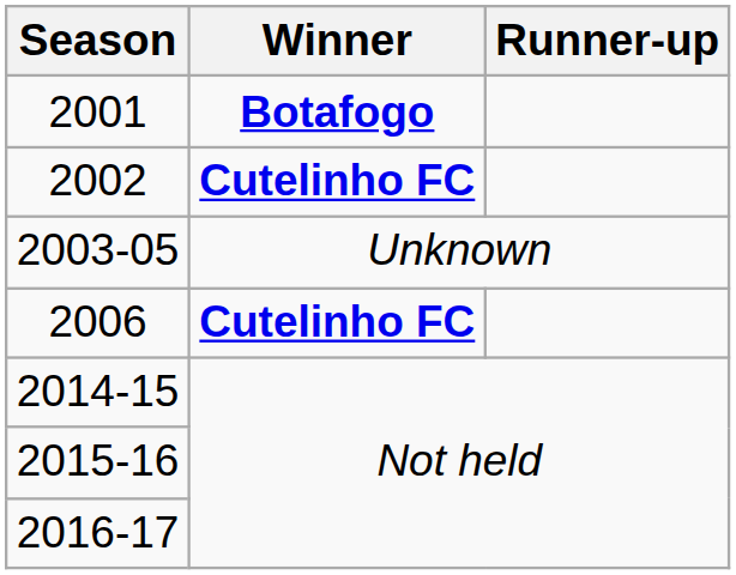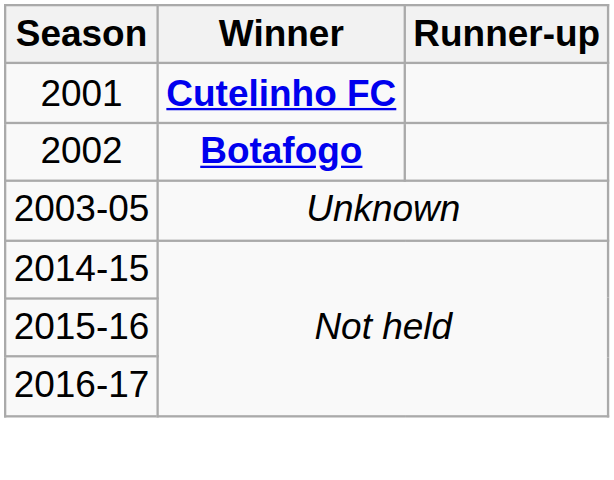 <table class="wikitable" style="text-align: center; font-size:100%">
 <tr>
 <th>Season</th>
 <th>Winner</th>
 <th>Runner-up</th>
 </tr>
 <tr>
 <td>2001</td>
-<td><strong><a href='#'>Botafogo</a></strong></td>
+<td><strong><a href='#'>Cutelinho FC</a></strong></td>
 <td></td>
 </tr>
 <tr>
 <td>2002</td>
-<td><strong><a href='#'>Cutelinho FC</a></strong></td>
+<td><strong><a href='#'>Botafogo</a></strong></td>
 <td></td>
 </tr>
 <tr>
 <td>2003-05</td>
 <td colspan=2><em>Unknown</em></td>
-</tr>
-<tr>
-<td>2006</td>
-<td><strong><a href='#'>Cutelinho FC</a></strong></td>
-<td></td>
 </tr>
 <tr>
 <td>2014-15</td>
 <td rowspan=3 colspan=2><em>Not held</em></td>
 </tr>
 <tr>
 <td>2015-16</td>
 </tr>
 <tr>
 <td>2016-17</td>
 </tr>
 </table>
